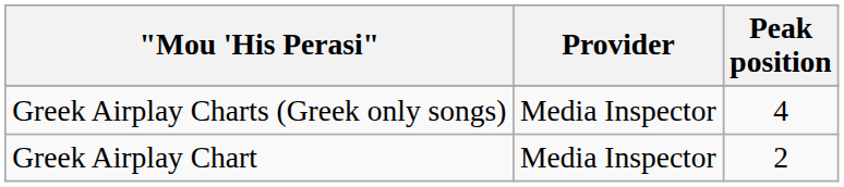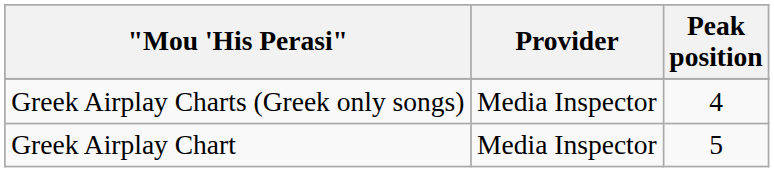 <table class="wikitable sortable">
 <tr>
 <th style="text-align:center;">"Mou 'His Perasi"</th>
 <th>Provider</th>
 <th style="text-align:center;">Peak<br>position</th>
 </tr>
 <tr>
 </tr>
 <tr>
 <td align="left">Greek Airplay Charts (Greek only songs)</td>
 <td>Media Inspector</td>
 <td style="text-align:center;">4</td>
 </tr>
 <tr>
 <td align="left">Greek Airplay Chart</td>
 <td>Media Inspector</td>
-<td style="text-align:center;">2</td>
+<td style="text-align:center;">5</td>
 </tr>
 </table>
